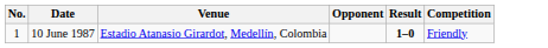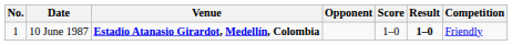 <table class="wikitable sortable">
 <tr>
 <th scope="col">No.</th>
 <th scope="col">Date</th>
 <th scope="col">Venue</th>
 <th scope="col">Opponent</th>
+<th scope="col">Score</th>
 <th scope="col">Result</th>
 <th scope="col">Competition</th>
 </tr>
 <tr>
 <td align="center">1</td>
 <td>10 June 1987</td>
-<td><a href='#'>Estadio Atanasio Girardot</a>, <a href='#'>Medellín</a>, Colombia</td>
+<td><strong><a href='#'>Estadio Atanasio Girardot</a>, <a href='#'>Medellín</a>, Colombia</strong></td>
 <td></td>
+<td align="center">1–0</td>
 <td align="center"><strong>1–0</strong></td>
 <td><a href='#'>Friendly</a></td>
 </tr>
 </table>
